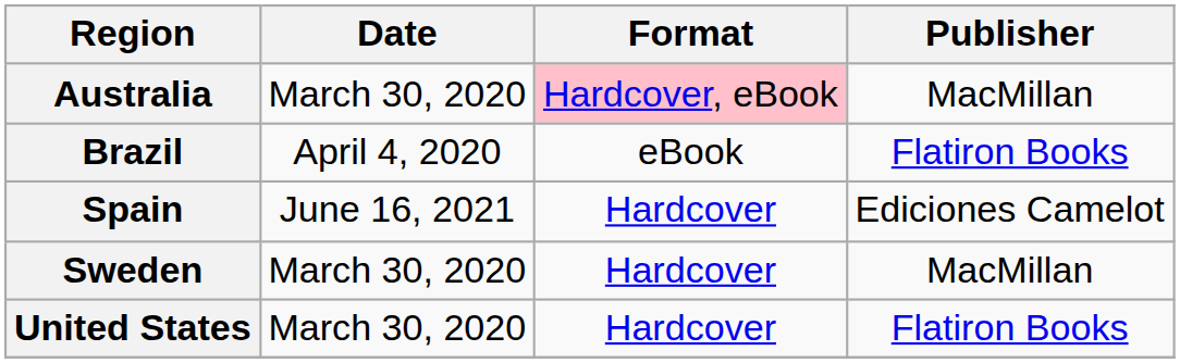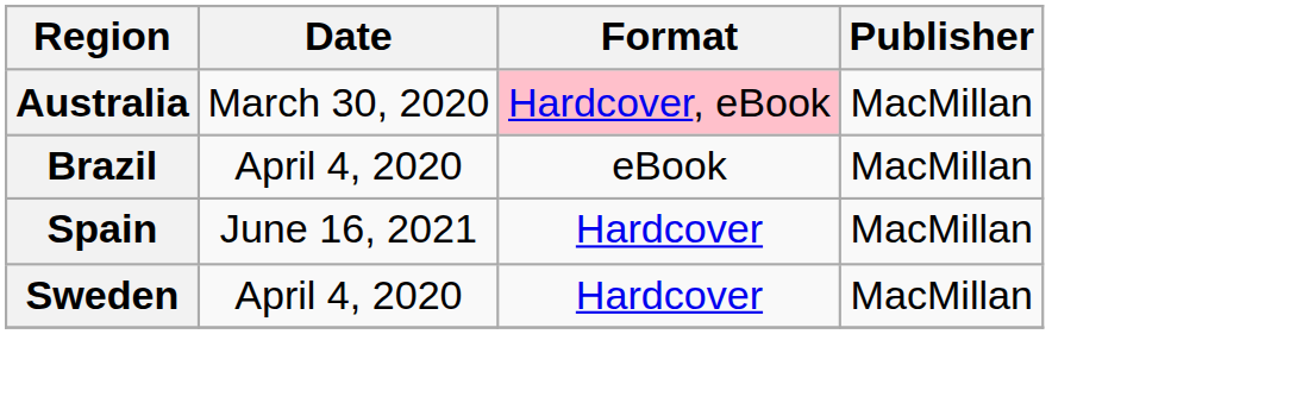 <table class="wikitable sortable plainrowheaders" style="text-align:center">
 <tr>
 <th scope="col">Region</th>
 <th scope="col">Date</th>
 <th scope="col">Format</th>
 <th scope="col">Publisher</th>
 </tr>
 <tr>
 <th scope="row">Australia</th>
 <td>March 30, 2020</td>
 <td style="background: pink;"><a href='#'>Hardcover</a>, eBook</td>
 <td>MacMillan</td>
 </tr>
 <tr>
 <th scope="row">Brazil</th>
 <td>April 4, 2020</td>
 <td>eBook</td>
-<td><a href='#'>Flatiron Books</a></td>
+<td>MacMillan</td>
 </tr>
 <tr>
 <th scope="row">Spain</th>
 <td>June 16, 2021</td>
 <td><a href='#'>Hardcover</a></td>
-<td>Ediciones Camelot</td>
+<td>MacMillan</td>
 </tr>
 <tr>
 <th scope="row">Sweden</th>
-<td>March 30, 2020</td>
+<td>April 4, 2020</td>
 <td><a href='#'>Hardcover</a></td>
 <td>MacMillan</td>
 </tr>
 <tr>
-<th scope="row">United States</th>
-<td>March 30, 2020</td>
-<td><a href='#'>Hardcover</a></td>
-<td><a href='#'>Flatiron Books</a></td>
-</tr>
-<tr>
 </tr>
 </table>
